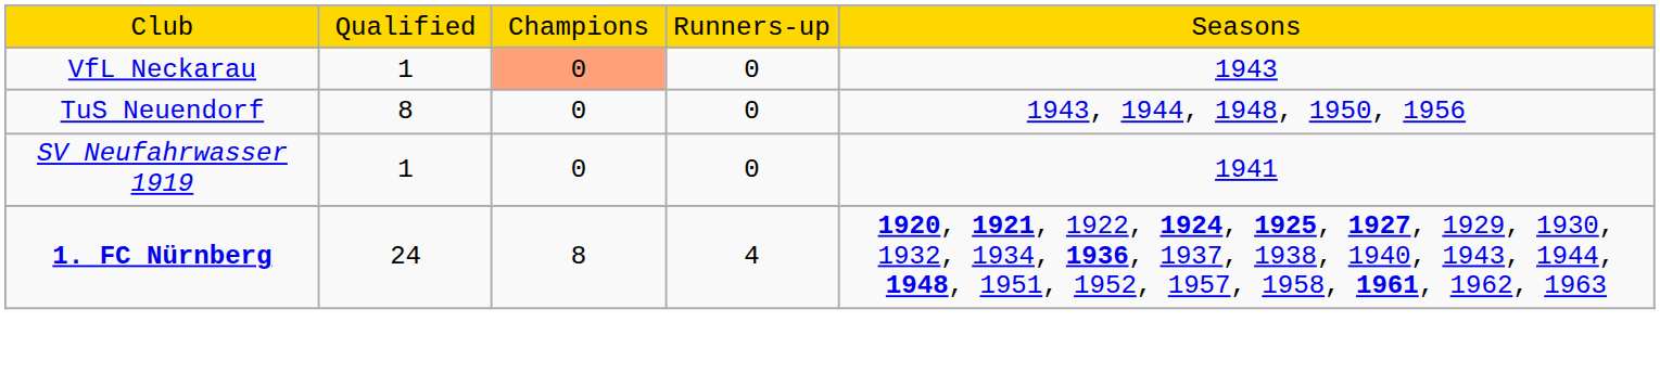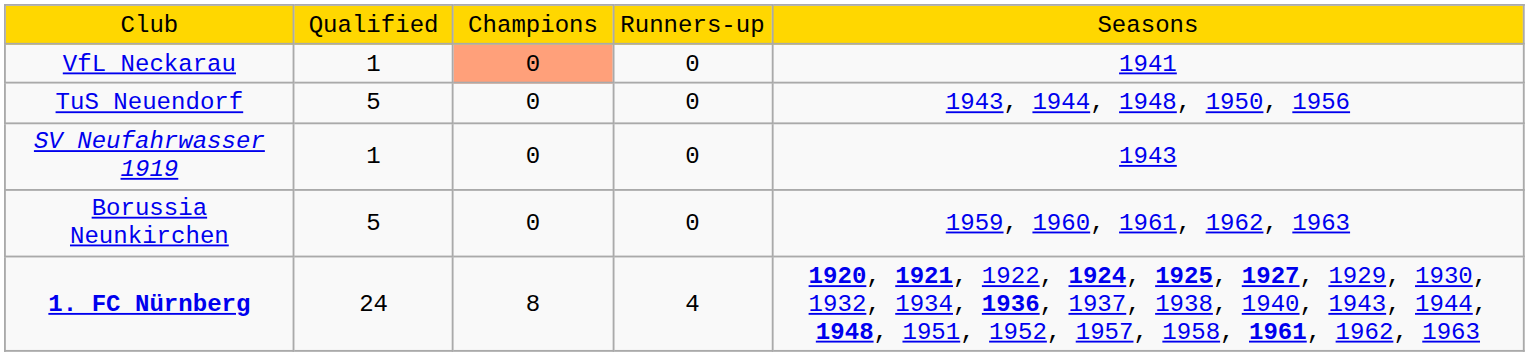 <table class="wikitable sortable">
 <tr align="center" bgcolor="#FFD700">
 <td width="150">Club</td>
 <td width="80">Qualified</td>
 <td width="80">Champions</td>
 <td width="80">Runners-up</td>
 <td width="400">Seasons</td>
 </tr>
 <tr align="center">
 <td><a href='#'>VfL Neckarau</a></td>
 <td>1</td>
 <td style="background: lightsalmon;">0</td>
 <td>0</td>
-<td><a href='#'>1943</a></td>
+<td><a href='#'>1941</a></td>
 </tr>
 <tr align="center">
 <td><a href='#'>TuS Neuendorf</a></td>
-<td>8</td>
+<td>5</td>
 <td>0</td>
 <td>0</td>
 <td><a href='#'>1943</a>, <a href='#'>1944</a>, <a href='#'>1948</a>, <a href='#'>1950</a>, <a href='#'>1956</a></td>
 </tr>
 <tr align="center">
 <td><em><a href='#'>SV Neufahrwasser 1919</a></em></td>
 <td>1</td>
 <td>0</td>
 <td>0</td>
-<td><a href='#'>1941</a></td>
+<td><a href='#'>1943</a></td>
+</tr>
+<tr align="center">
+<td><a href='#'>Borussia Neunkirchen</a></td>
+<td>5</td>
+<td>0</td>
+<td>0</td>
+<td><a href='#'>1959</a>, <a href='#'>1960</a>, <a href='#'>1961</a>, <a href='#'>1962</a>, <a href='#'>1963</a></td>
 </tr>
 <tr align="center">
 <td><strong><a href='#'>1. FC Nürnberg</a></strong></td>
 <td>24</td>
 <td>8</td>
 <td>4</td>
 <td><strong><a href='#'>1920</a></strong>, <strong><a href='#'>1921</a></strong>, <a href='#'>1922</a>, <strong><a href='#'>1924</a></strong>, <strong><a href='#'>1925</a></strong>, <strong><a href='#'>1927</a></strong>, <a href='#'>1929</a>, <a href='#'>1930</a>, <a href='#'>1932</a>, <a href='#'>1934</a>, <strong><a href='#'>1936</a></strong>, <a href='#'>1937</a>, <a href='#'>1938</a>, <a href='#'>1940</a>, <a href='#'>1943</a>, <a href='#'>1944</a>, <strong><a href='#'>1948</a></strong>, <a href='#'>1951</a>, <a href='#'>1952</a>, <a href='#'>1957</a>, <a href='#'>1958</a>, <strong><a href='#'>1961</a></strong>, <a href='#'>1962</a>, <a href='#'>1963</a></td>
 </tr>
 </table>
